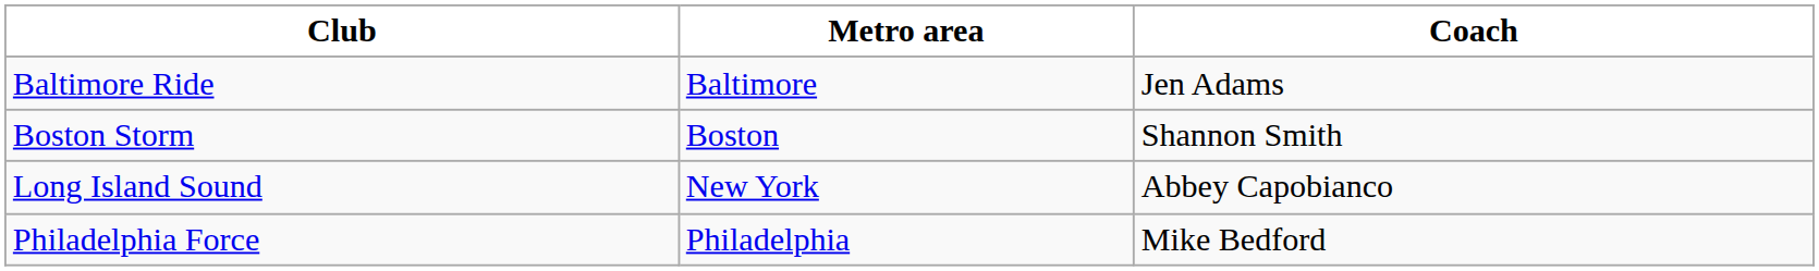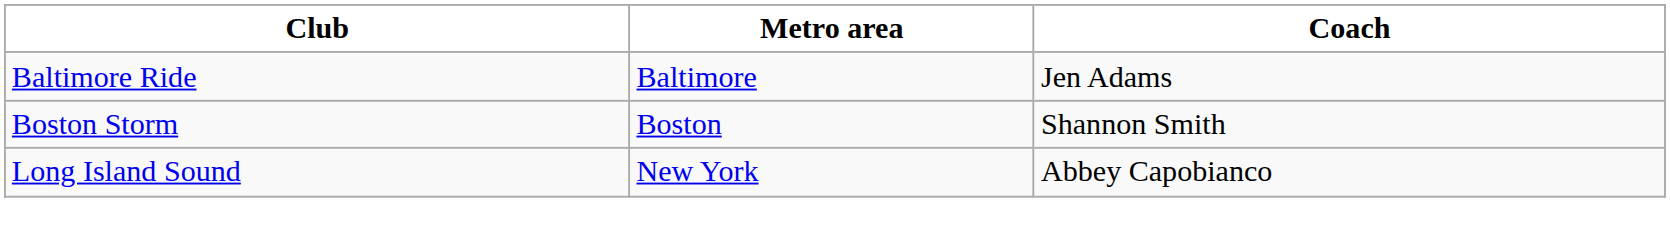 <table class="wikitable sortable" style="width:100%">
 <tr>
 <th style=background:white scope="col">Club</th>
 <th style=background:white scope="col">Metro area</th>
 <th style=background:white>Coach</th>
 </tr>
 <tr>
 <td><a href='#'>Baltimore Ride</a></td>
 <td><a href='#'>Baltimore</a></td>
 <td>Jen Adams</td>
 </tr>
 <tr>
 <td><a href='#'>Boston Storm</a></td>
 <td><a href='#'>Boston</a></td>
 <td>Shannon Smith</td>
 </tr>
 <tr>
 <td><a href='#'>Long Island Sound</a></td>
 <td><a href='#'>New York</a></td>
 <td>Abbey Capobianco</td>
 </tr>
-<tr>
-<td><a href='#'>Philadelphia Force</a></td>
-<td><a href='#'>Philadelphia</a></td>
-<td>Mike Bedford</td>
-</tr>
 </table>
